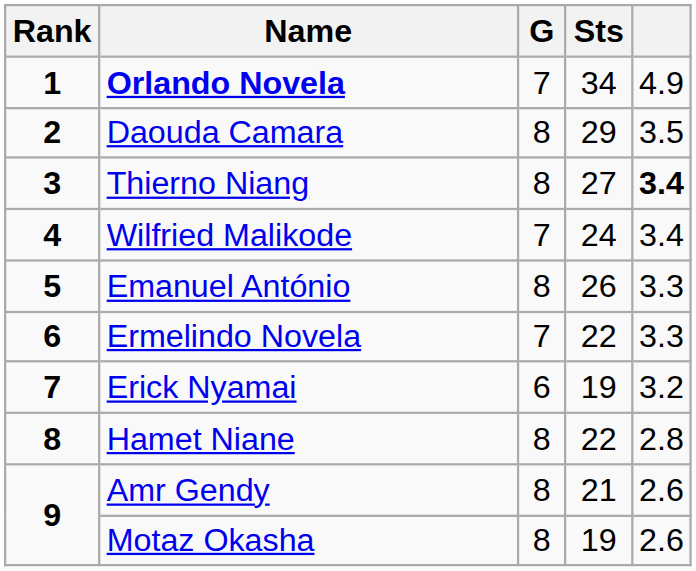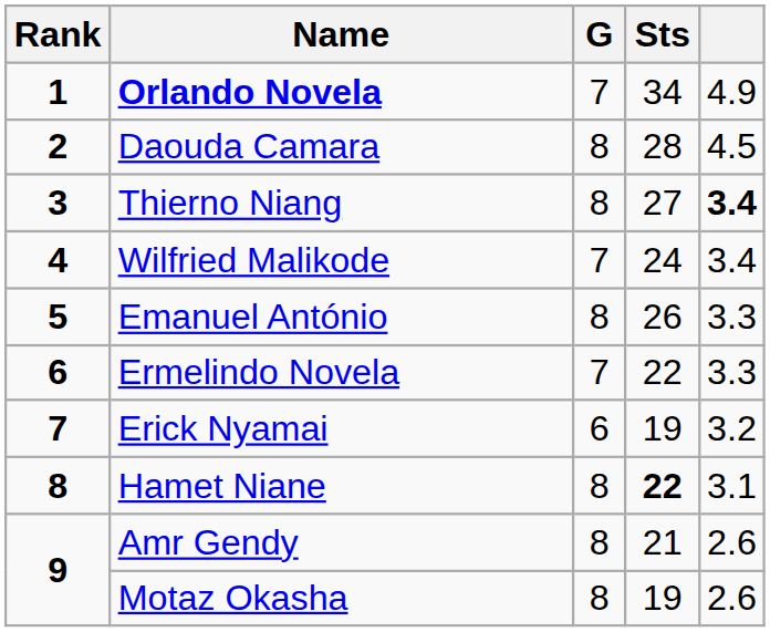 <table class="wikitable" style="font-size:90%;">
 <tr>
 <th width=10px>Rank</th>
 <th width=180px>Name</th>
 <th width=15px>G</th>
 <th width=10px>Sts</th>
 <th width=10px></th>
 </tr>
 <tr align=center>
 <td><strong>1</strong></td>
 <td align=left> <strong><a href='#'>Orlando Novela</a></strong></td>
 <td>7</td>
 <td>34</td>
 <td>4.9</td>
 </tr>
 <tr align=center>
 <td><strong>2</strong></td>
 <td align=left> <a href='#'>Daouda Camara</a></td>
 <td>8</td>
-<td>29</td>
-<td>3.5</td>
+<td>28</td>
+<td>4.5</td>
 </tr>
 <tr align=center>
 <td><strong>3</strong></td>
 <td align=left> <a href='#'>Thierno Niang</a></td>
 <td>8</td>
 <td>27</td>
 <td><strong>3.4</strong></td>
 </tr>
 <tr align=center>
 <td><strong>4</strong></td>
 <td align=left> <a href='#'>Wilfried Malikode</a></td>
 <td>7</td>
 <td>24</td>
 <td>3.4</td>
 </tr>
 <tr align=center>
 <td><strong>5</strong></td>
 <td align=left> <a href='#'>Emanuel António</a></td>
 <td>8</td>
 <td>26</td>
 <td>3.3</td>
 </tr>
 <tr align=center>
 <td><strong>6</strong></td>
 <td align=left> <a href='#'>Ermelindo Novela</a></td>
 <td>7</td>
 <td>22</td>
 <td>3.3</td>
 </tr>
 <tr align=center>
 <td><strong>7</strong></td>
 <td align=left> <a href='#'>Erick Nyamai</a></td>
 <td>6</td>
 <td>19</td>
 <td>3.2</td>
 </tr>
 <tr align=center>
 <td><strong>8</strong></td>
 <td align=left> <a href='#'>Hamet Niane</a></td>
 <td>8</td>
-<td>22</td>
-<td>2.8</td>
+<td><strong>22</strong></td>
+<td>3.1</td>
 </tr>
 <tr align=center>
 <td rowspan=2><strong>9</strong></td>
 <td align=left> <a href='#'>Amr Gendy</a></td>
 <td>8</td>
 <td>21</td>
 <td>2.6</td>
 </tr>
 <tr align=center>
 <td align=left> <a href='#'>Motaz Okasha</a></td>
 <td>8</td>
 <td>19</td>
 <td>2.6</td>
 </tr>
 </table>
